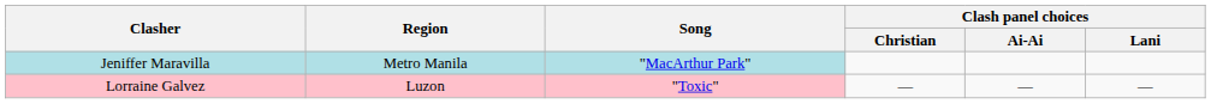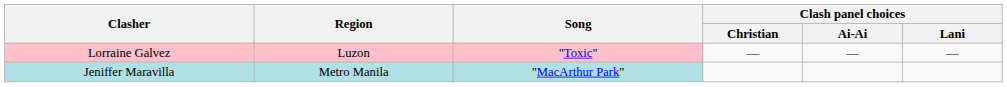 <table class="wikitable" style="text-align:center; line-height:17px; width:100%;">
 <tr>
 <th rowspan="2" width="25%">Clasher</th>
 <th rowspan="2">Region</th>
 <th rowspan="2" width="25%">Song</th>
 <th colspan="3" width="30%">Clash panel choices</th>
 </tr>
 <tr>
 <th width="10%">Christian</th>
 <th width="10%">Ai-Ai</th>
 <th width="10%">Lani</th>
 </tr>
 <tr>
+<td style="background:pink;">Lorraine Galvez</td>
+<td style="background:pink;">Luzon</td>
+<td style="background:pink;">"<a href='#'>Toxic</a>"</td>
+<td>—</td>
+<td>—</td>
+<td>—</td>
+</tr>
+<tr>
 <td style="background:#b0e0e6;">Jeniffer Maravilla</td>
 <td style="background:#b0e0e6;">Metro Manila</td>
 <td style="background:#b0e0e6;">"<a href='#'>MacArthur Park</a>"</td>
 <td><strong></strong></td>
 <td><strong></strong></td>
 <td><strong></strong></td>
 </tr>
-<tr>
-<td style="background:pink;">Lorraine Galvez</td>
-<td style="background:pink;">Luzon</td>
-<td style="background:pink;">"<a href='#'>Toxic</a>"</td>
-<td>—</td>
-<td>—</td>
-<td>—</td>
-</tr>
 </table>
